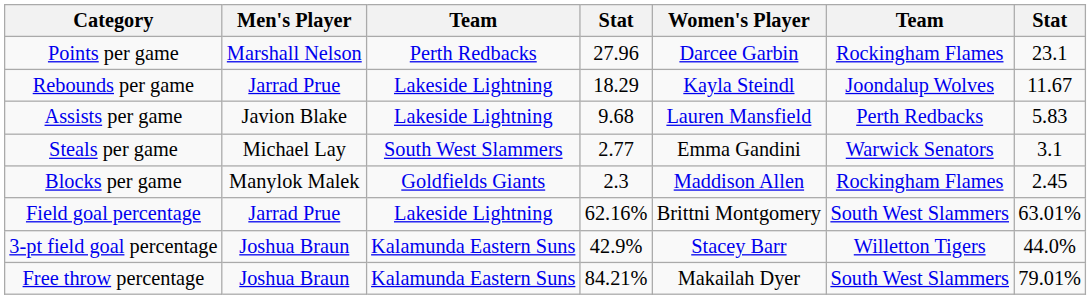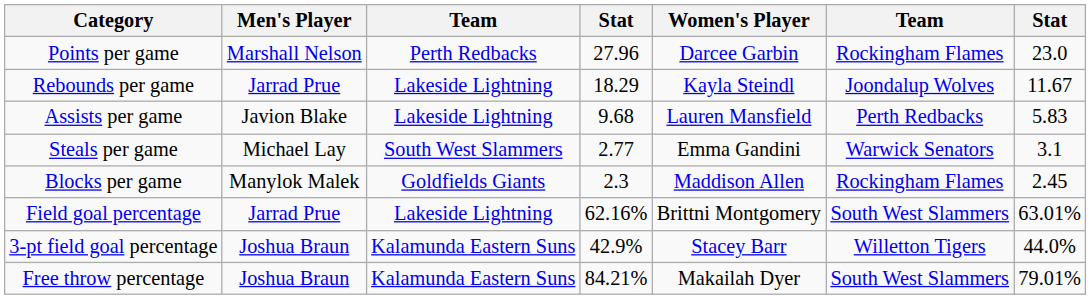 <table class="wikitable" style="text-align:center">
 <tr>
 <th>Category</th>
 <th>Men's Player</th>
 <th>Team</th>
 <th>Stat</th>
 <th>Women's Player</th>
 <th>Team</th>
 <th>Stat</th>
 </tr>
 <tr>
 <td><a href='#'>Points</a> per game</td>
 <td><a href='#'>Marshall Nelson</a></td>
 <td><a href='#'>Perth Redbacks</a></td>
 <td>27.96</td>
 <td><a href='#'>Darcee Garbin</a></td>
 <td><a href='#'>Rockingham Flames</a></td>
-<td>23.1</td>
+<td>23.0</td>
 </tr>
 <tr>
 <td><a href='#'>Rebounds</a> per game</td>
 <td><a href='#'>Jarrad Prue</a></td>
 <td><a href='#'>Lakeside Lightning</a></td>
 <td>18.29</td>
 <td><a href='#'>Kayla Steindl</a></td>
 <td><a href='#'>Joondalup Wolves</a></td>
 <td>11.67</td>
 </tr>
 <tr>
 <td><a href='#'>Assists</a> per game</td>
 <td>Javion Blake</td>
 <td><a href='#'>Lakeside Lightning</a></td>
 <td>9.68</td>
 <td><a href='#'>Lauren Mansfield</a></td>
 <td><a href='#'>Perth Redbacks</a></td>
 <td>5.83</td>
 </tr>
 <tr>
 <td><a href='#'>Steals</a> per game</td>
 <td>Michael Lay</td>
 <td><a href='#'>South West Slammers</a></td>
 <td>2.77</td>
 <td>Emma Gandini</td>
 <td><a href='#'>Warwick Senators</a></td>
 <td>3.1</td>
 </tr>
 <tr>
 <td><a href='#'>Blocks</a> per game</td>
 <td>Manylok Malek</td>
 <td><a href='#'>Goldfields Giants</a></td>
 <td>2.3</td>
 <td><a href='#'>Maddison Allen</a></td>
 <td><a href='#'>Rockingham Flames</a></td>
 <td>2.45</td>
 </tr>
 <tr>
 <td><a href='#'>Field goal percentage</a></td>
 <td><a href='#'>Jarrad Prue</a></td>
 <td><a href='#'>Lakeside Lightning</a></td>
 <td>62.16%</td>
 <td>Brittni Montgomery</td>
 <td><a href='#'>South West Slammers</a></td>
 <td>63.01%</td>
 </tr>
 <tr>
 <td><a href='#'>3-pt field goal</a> percentage</td>
 <td><a href='#'>Joshua Braun</a></td>
 <td><a href='#'>Kalamunda Eastern Suns</a></td>
 <td>42.9%</td>
 <td><a href='#'>Stacey Barr</a></td>
 <td><a href='#'>Willetton Tigers</a></td>
 <td>44.0%</td>
 </tr>
 <tr>
 <td><a href='#'>Free throw</a> percentage</td>
 <td><a href='#'>Joshua Braun</a></td>
 <td><a href='#'>Kalamunda Eastern Suns</a></td>
 <td>84.21%</td>
 <td>Makailah Dyer</td>
 <td><a href='#'>South West Slammers</a></td>
 <td>79.01%</td>
 </tr>
 </table>
